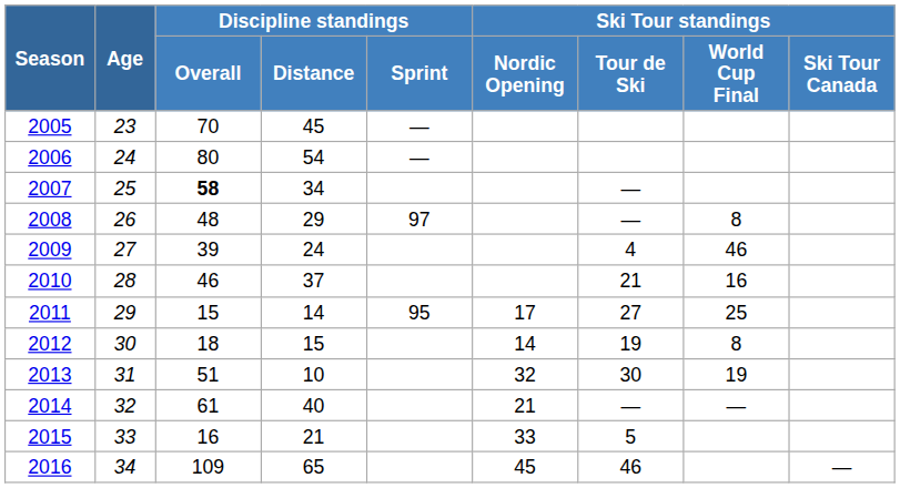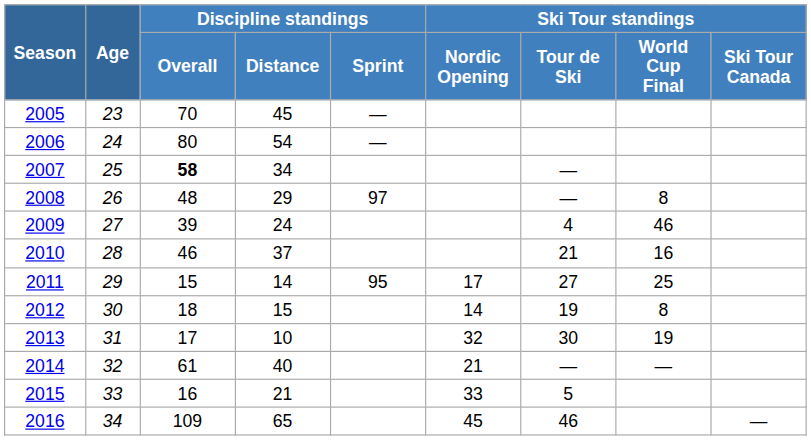 <table class="wikitable" style="font-size:95%; text-align:center; border:grey solid 1px; border-collapse:collapse; background:#ffffff;">
 <tr>
 <th style="background-color:#369; color:white; width:60px;" rowspan="2"> Season </th>
 <th style="background-color:#369; color:white; width:40px;" rowspan="2"> Age </th>
 <th style="background-color:#4180be; color:white;" colspan="3">Discipline standings</th>
 <th style="background-color:#4180be; color:white;" colspan="4">Ski Tour standings</th>
 </tr>
 <tr>
 <th style="background-color:#4180be; color:white; width:75px;">Overall</th>
 <th style="background-color:#4180be; color:white; width:75px;">Distance</th>
 <th style="background-color:#4180be; color:white; width:75px;">Sprint</th>
 <th style="background-color:#4180be; color:white; width:75px;">Nordic<br>Opening</th>
 <th style="background-color:#4180be; color:white; width:75px;">Tour de<br>Ski</th>
 <th style="background-color:#4180be; color:white; width:75px;">World Cup<br>Final</th>
 <th style="background-color:#4180be; color:white; width:75px;">Ski Tour<br>Canada</th>
 </tr>
 <tr>
 <td><a href='#'>2005</a></td>
 <td><em>23</em></td>
 <td>70</td>
 <td>45</td>
 <td>—</td>
 <td></td>
 <td></td>
 <td></td>
 <td></td>
 </tr>
 <tr>
 <td><a href='#'>2006</a></td>
 <td><em>24</em></td>
 <td>80</td>
 <td>54</td>
 <td>—</td>
 <td></td>
 <td></td>
 <td></td>
 <td></td>
 </tr>
 <tr>
 <td><a href='#'>2007</a></td>
 <td><em>25</em></td>
 <td><strong>58</strong></td>
 <td>34</td>
 <td></td>
 <td></td>
 <td>—</td>
 <td></td>
 <td></td>
 </tr>
 <tr>
 <td><a href='#'>2008</a></td>
 <td><em>26</em></td>
 <td>48</td>
 <td>29</td>
 <td>97</td>
 <td></td>
 <td>—</td>
 <td>8</td>
 <td></td>
 </tr>
 <tr>
 <td><a href='#'>2009</a></td>
 <td><em>27</em></td>
 <td>39</td>
 <td>24</td>
 <td></td>
 <td></td>
 <td>4</td>
 <td>46</td>
 <td></td>
 </tr>
 <tr>
 <td><a href='#'>2010</a></td>
 <td><em>28</em></td>
 <td>46</td>
 <td>37</td>
 <td></td>
 <td></td>
 <td>21</td>
 <td>16</td>
 <td></td>
 </tr>
 <tr>
 <td><a href='#'>2011</a></td>
 <td><em>29</em></td>
 <td>15</td>
 <td>14</td>
 <td>95</td>
 <td>17</td>
 <td>27</td>
 <td>25</td>
 <td></td>
 </tr>
 <tr>
 <td><a href='#'>2012</a></td>
 <td><em>30</em></td>
 <td>18</td>
 <td>15</td>
 <td></td>
 <td>14</td>
 <td>19</td>
 <td>8</td>
 <td></td>
 </tr>
 <tr>
 <td><a href='#'>2013</a></td>
 <td><em>31</em></td>
-<td>51</td>
+<td>17</td>
 <td>10</td>
 <td></td>
 <td>32</td>
 <td>30</td>
 <td>19</td>
 <td></td>
 </tr>
 <tr>
 <td><a href='#'>2014</a></td>
 <td><em>32</em></td>
 <td>61</td>
 <td>40</td>
 <td></td>
 <td>21</td>
 <td>—</td>
 <td>—</td>
 <td></td>
 </tr>
 <tr>
 <td><a href='#'>2015</a></td>
 <td><em>33</em></td>
 <td>16</td>
 <td>21</td>
 <td></td>
 <td>33</td>
 <td>5</td>
 <td></td>
 <td></td>
 </tr>
 <tr>
 <td><a href='#'>2016</a></td>
 <td><em>34</em></td>
 <td>109</td>
 <td>65</td>
 <td></td>
 <td>45</td>
 <td>46</td>
 <td></td>
 <td>—</td>
 </tr>
 </table>
